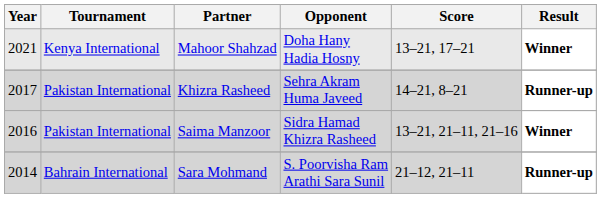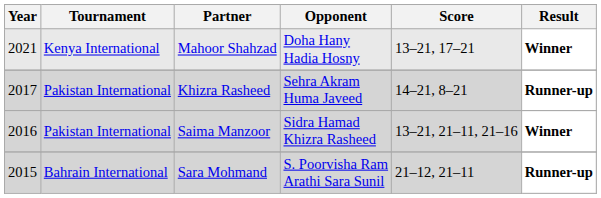 <table class="sortable wikitable" style="font-size: 90%;">
 <tr>
 <th>Year</th>
 <th>Tournament</th>
 <th>Partner</th>
 <th>Opponent</th>
 <th>Score</th>
 <th>Result</th>
 </tr>
 <tr style="background:#E9E9E9">
 <td align="center">2021</td>
 <td align="left"><a href='#'>Kenya International</a></td>
 <td align="left"> <a href='#'>Mahoor Shahzad</a></td>
 <td align="left"> <a href='#'>Doha Hany</a> <br> <a href='#'>Hadia Hosny</a></td>
 <td align="left">13–21, 17–21</td>
 <td style="text-align:left; background:white"> <strong>Winner</strong></td>
 </tr>
 <tr>
 </tr>
 <tr style="background:#D5D5D5">
 <td align="center">2017</td>
 <td align="left"><a href='#'>Pakistan International</a></td>
 <td align="left"> <a href='#'>Khizra Rasheed</a></td>
 <td align="left"> <a href='#'>Sehra Akram</a> <br>  <a href='#'>Huma Javeed</a></td>
 <td align="left">14–21, 8–21</td>
 <td style="text-align:left; background:white"> <strong>Runner-up</strong></td>
 </tr>
 <tr>
 </tr>
 <tr style="background:#D5D5D5">
 <td align="center">2016</td>
 <td align="left"><a href='#'>Pakistan International</a></td>
 <td align="left"> <a href='#'>Saima Manzoor</a></td>
 <td align="left"> <a href='#'>Sidra Hamad</a> <br>  <a href='#'>Khizra Rasheed</a></td>
 <td align="left">13–21, 21–11, 21–16</td>
 <td style="text-align:left; background:white"> <strong>Winner</strong></td>
 </tr>
 <tr>
 </tr>
 <tr style="background:#D5D5D5">
-<td align="center">2014</td>
+<td align="center">2015</td>
 <td align="left"><a href='#'>Bahrain International</a></td>
 <td align="left"> <a href='#'>Sara Mohmand</a></td>
 <td align="left"> <a href='#'>S. Poorvisha Ram</a> <br>  <a href='#'>Arathi Sara Sunil</a></td>
 <td align="left">21–12, 21–11</td>
 <td style="text-align:left; background:white"> <strong>Runner-up</strong></td>
 </tr>
 </table>
